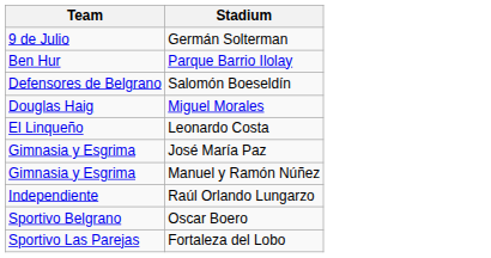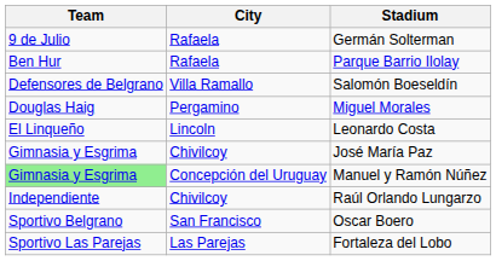 <table class="wikitable sortable">
 <tr>
 <th>Team</th>
+<th>City</th>
 <th>Stadium</th>
 </tr>
 <tr>
 <td> <a href='#'>9 de Julio</a></td>
+<td><a href='#'>Rafaela</a></td>
 <td>Germán Solterman</td>
 </tr>
 <tr>
 <td> <a href='#'>Ben Hur</a></td>
+<td><a href='#'>Rafaela</a></td>
 <td><a href='#'>Parque Barrio Ilolay</a></td>
 </tr>
 <tr>
 <td> <a href='#'>Defensores de Belgrano</a></td>
+<td><a href='#'>Villa Ramallo</a></td>
 <td>Salomón Boeseldín</td>
 </tr>
 <tr>
 <td> <a href='#'>Douglas Haig</a></td>
+<td><a href='#'>Pergamino</a></td>
 <td><a href='#'>Miguel Morales</a></td>
 </tr>
 <tr>
 <td> <a href='#'>El Linqueño</a></td>
+<td><a href='#'>Lincoln</a></td>
 <td>Leonardo Costa</td>
 </tr>
 <tr>
 <td> <a href='#'>Gimnasia y Esgrima</a></td>
+<td><a href='#'>Chivilcoy</a></td>
 <td>José María Paz</td>
 </tr>
 <tr>
-<td> <a href='#'>Gimnasia y Esgrima</a></td>
+<td style="background: lightgreen;"> <a href='#'>Gimnasia y Esgrima</a></td>
+<td><a href='#'>Concepción del Uruguay</a></td>
 <td>Manuel y Ramón Núñez</td>
 </tr>
 <tr>
 <td> <a href='#'>Independiente</a></td>
+<td><a href='#'>Chivilcoy</a></td>
 <td>Raúl Orlando Lungarzo</td>
 </tr>
 <tr>
 <td> <a href='#'>Sportivo Belgrano</a></td>
+<td><a href='#'>San Francisco</a></td>
 <td>Oscar Boero</td>
 </tr>
 <tr>
 <td> <a href='#'>Sportivo Las Parejas</a></td>
+<td><a href='#'>Las Parejas</a></td>
 <td>Fortaleza del Lobo</td>
 </tr>
 </table>
